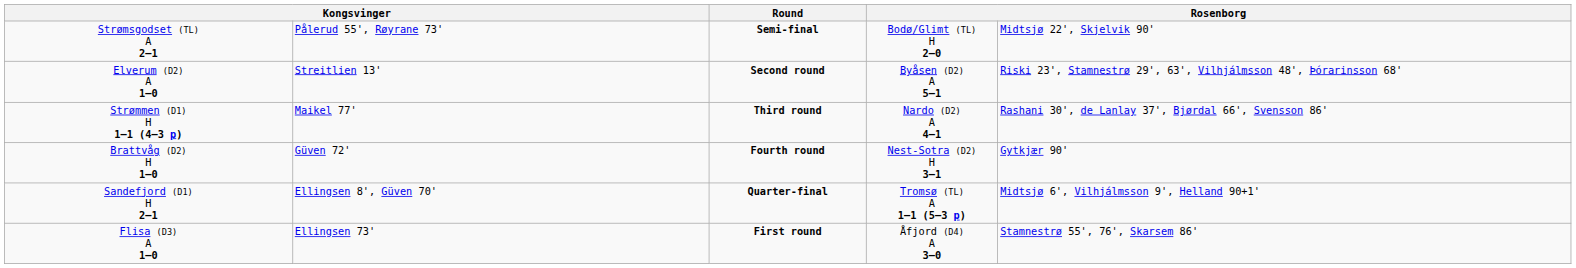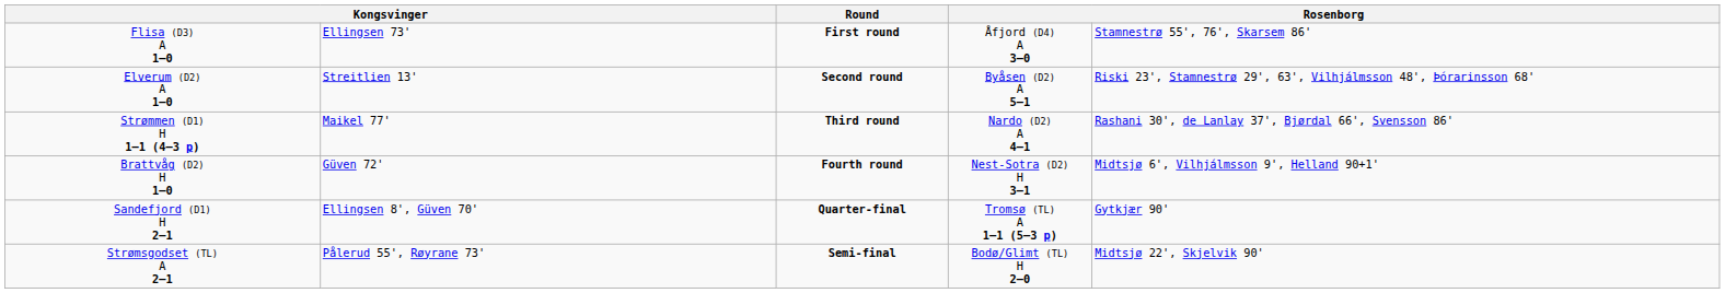 <table class=wikitable width=100% style="text-align:center">
 <tr valign=top>
 <th colspan=2 width=45%>Kongsvinger</th>
 <th width=10%>Round</th>
 <th colspan=2 width=45%>Rosenborg</th>
 </tr>
 <tr valign=top>
-<td><a href='#'>Strømsgodset</a> <small>(TL)</small><br>A<br><strong>2–1</strong></td>
-<td align=left><a href='#'>Pålerud</a> 55', <a href='#'>Røyrane</a> 73'</td>
-<td><strong>Semi-final</strong></td>
-<td><a href='#'>Bodø/Glimt</a> <small>(TL)</small><br>H<br><strong>2–0</strong></td>
-<td align=left><a href='#'>Midtsjø</a> 22', <a href='#'>Skjelvik</a> 90'</td>
+<td><a href='#'>Flisa</a> <small>(D3)</small><br>A<br><strong>1–0</strong></td>
+<td align=left><a href='#'>Ellingsen</a> 73'</td>
+<td><strong>First round</strong></td>
+<td>Åfjord <small>(D4)</small><br>A<br><strong>3–0</strong></td>
+<td align=left><a href='#'>Stamnestrø</a> 55', 76', <a href='#'>Skarsem</a> 86'</td>
 </tr>
 <tr valign=top>
 <td><a href='#'>Elverum</a> <small>(D2)</small><br>A<br><strong>1–0</strong></td>
 <td align=left><a href='#'>Streitlien</a> 13'</td>
 <td><strong>Second round</strong></td>
 <td><a href='#'>Byåsen</a> <small>(D2)</small><br>A<br><strong>5–1</strong></td>
 <td align=left><a href='#'>Riski</a> 23', <a href='#'>Stamnestrø</a> 29', 63', <a href='#'>Vilhjálmsson</a> 48', <a href='#'>Þórarinsson</a> 68'</td>
 </tr>
 <tr valign=top>
 <td><a href='#'>Strømmen</a> <small>(D1)</small><br>H<br><strong>1–1 (4–3 <a href='#'>p</a>)</strong></td>
 <td align=left><a href='#'>Maikel</a> 77'</td>
 <td><strong>Third round</strong></td>
 <td><a href='#'>Nardo</a> <small>(D2)</small><br>A<br><strong>4–1</strong></td>
 <td align=left><a href='#'>Rashani</a> 30', <a href='#'>de Lanlay</a> 37', <a href='#'>Bjørdal</a> 66', <a href='#'>Svensson</a> 86'</td>
 </tr>
 <tr valign=top>
 <td><a href='#'>Brattvåg</a> <small>(D2)</small><br>H<br><strong>1–0</strong></td>
 <td align=left><a href='#'>Güven</a> 72'</td>
 <td><strong>Fourth round</strong></td>
 <td><a href='#'>Nest-Sotra</a> <small>(D2)</small><br>H<br><strong>3–1</strong></td>
-<td align=left><a href='#'>Gytkjær</a> 90'</td>
+<td align=left><a href='#'>Midtsjø</a> 6', <a href='#'>Vilhjálmsson</a> 9', <a href='#'>Helland</a> 90+1'</td>
 </tr>
 <tr valign=top>
 <td><a href='#'>Sandefjord</a> <small>(D1)</small><br>H<br><strong>2–1</strong></td>
 <td align=left><a href='#'>Ellingsen</a> 8', <a href='#'>Güven</a> 70'</td>
 <td><strong>Quarter-final</strong></td>
 <td><a href='#'>Tromsø</a> <small>(TL)</small><br>A<br><strong>1–1 (5–3 <a href='#'>p</a>)</strong></td>
-<td align=left><a href='#'>Midtsjø</a> 6', <a href='#'>Vilhjálmsson</a> 9', <a href='#'>Helland</a> 90+1'</td>
+<td align=left><a href='#'>Gytkjær</a> 90'</td>
 </tr>
 <tr valign=top>
-<td><a href='#'>Flisa</a> <small>(D3)</small><br>A<br><strong>1–0</strong></td>
-<td align=left><a href='#'>Ellingsen</a> 73'</td>
-<td><strong>First round</strong></td>
-<td>Åfjord <small>(D4)</small><br>A<br><strong>3–0</strong></td>
-<td align=left><a href='#'>Stamnestrø</a> 55', 76', <a href='#'>Skarsem</a> 86'</td>
+<td><a href='#'>Strømsgodset</a> <small>(TL)</small><br>A<br><strong>2–1</strong></td>
+<td align=left><a href='#'>Pålerud</a> 55', <a href='#'>Røyrane</a> 73'</td>
+<td><strong>Semi-final</strong></td>
+<td><a href='#'>Bodø/Glimt</a> <small>(TL)</small><br>H<br><strong>2–0</strong></td>
+<td align=left><a href='#'>Midtsjø</a> 22', <a href='#'>Skjelvik</a> 90'</td>
 </tr>
 </table>
